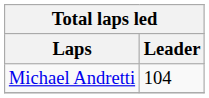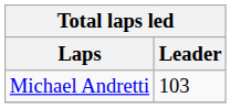 <table class="wikitable">
 <tr>
 <th colspan=2>Total laps led</th>
 </tr>
 <tr>
 <th>Laps</th>
 <th>Leader</th>
 </tr>
 <tr>
 <td><a href='#'>Michael Andretti</a></td>
-<td>104</td>
+<td>103</td>
 </tr>
 <tr>
 </tr>
 </table>
